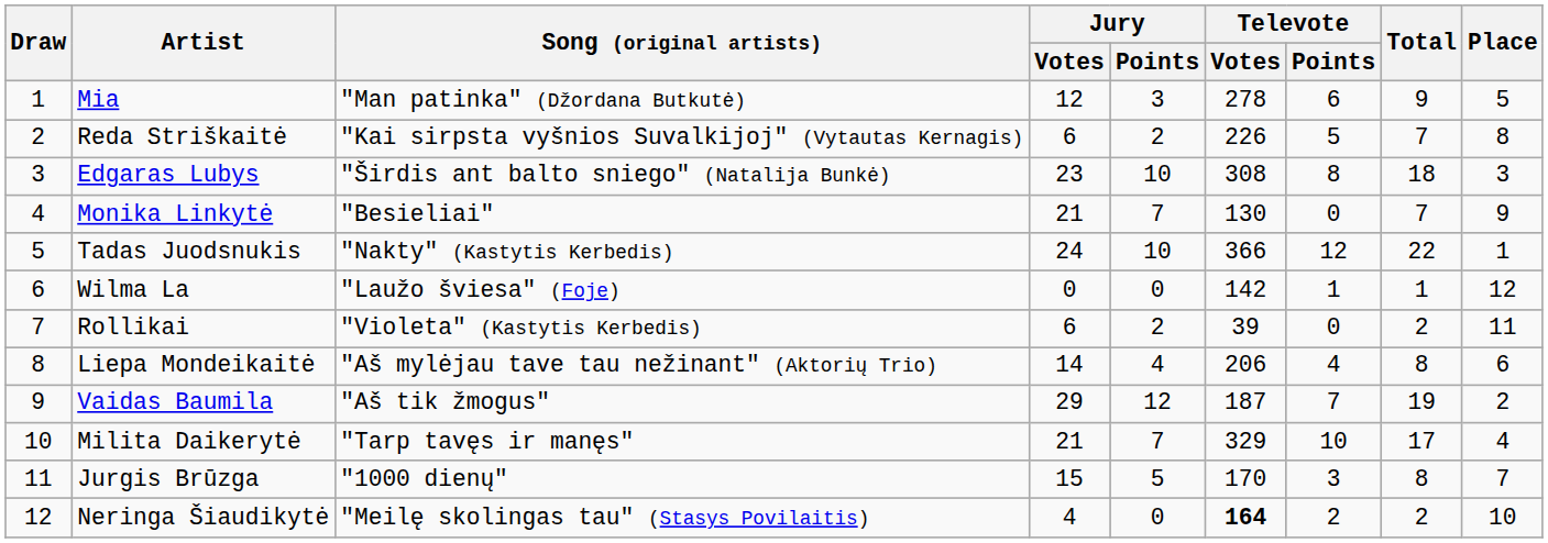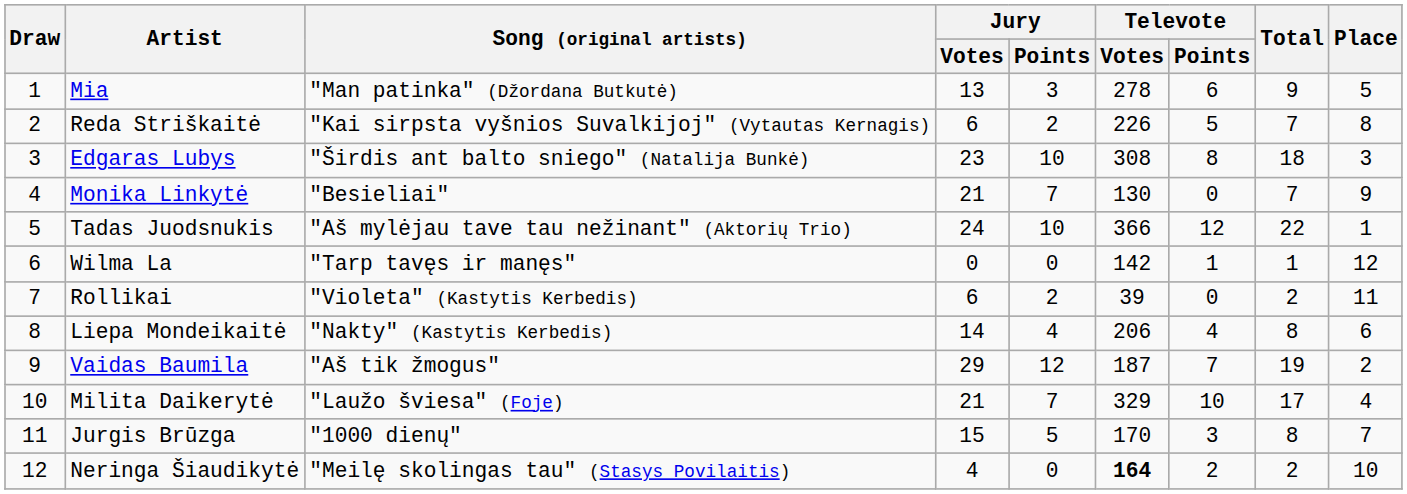 <table class="sortable wikitable" style="margin: 1em auto 1em auto; text-align:center;">
 <tr>
 <th rowspan="2">Draw</th>
 <th rowspan="2">Artist</th>
 <th rowspan="2">Song <small>(original artists)</small></th>
 <th colspan="2">Jury</th>
 <th colspan="2">Televote</th>
 <th rowspan="2">Total</th>
 <th rowspan="2">Place</th>
 </tr>
 <tr>
 <th>Votes</th>
 <th>Points</th>
 <th>Votes</th>
 <th>Points</th>
 </tr>
 <tr>
 <td>1</td>
 <td align="left"><a href='#'>Mia</a></td>
 <td align="left">"Man patinka" <small>(Džordana Butkutė)</small></td>
-<td>12</td>
+<td>13</td>
 <td>3</td>
 <td>278</td>
 <td>6</td>
 <td>9</td>
 <td>5</td>
 </tr>
 <tr>
 <td>2</td>
 <td align="left">Reda Striškaitė</td>
 <td align="left">"Kai sirpsta vyšnios Suvalkijoj" <small>(Vytautas Kernagis)</small></td>
 <td>6</td>
 <td>2</td>
 <td>226</td>
 <td>5</td>
 <td>7</td>
 <td>8</td>
 </tr>
 <tr>
 <td>3</td>
 <td align="left"><a href='#'>Edgaras Lubys</a></td>
 <td align="left">"Širdis ant balto sniego" <small>(Natalija Bunkė)</small></td>
 <td>23</td>
 <td>10</td>
 <td>308</td>
 <td>8</td>
 <td>18</td>
 <td>3</td>
 </tr>
 <tr>
 <td>4</td>
 <td align="left"><a href='#'>Monika Linkytė</a></td>
 <td align="left">"Besieliai"</td>
 <td>21</td>
 <td>7</td>
 <td>130</td>
 <td>0</td>
 <td>7</td>
 <td>9</td>
 </tr>
 <tr>
 <td>5</td>
 <td align="left">Tadas Juodsnukis</td>
-<td align="left">"Nakty" <small>(Kastytis Kerbedis)</small></td>
+<td align="left">"Aš mylėjau tave tau nežinant" <small>(Aktorių Trio)</small></td>
 <td>24</td>
 <td>10</td>
 <td>366</td>
 <td>12</td>
 <td>22</td>
 <td>1</td>
 </tr>
 <tr>
 <td>6</td>
 <td align="left">Wilma La</td>
-<td align="left">"Laužo šviesa" <small>(<a href='#'>Foje</a>)</small></td>
+<td align="left">"Tarp tavęs ir manęs"</td>
 <td>0</td>
 <td>0</td>
 <td>142</td>
 <td>1</td>
 <td>1</td>
 <td>12</td>
 </tr>
 <tr>
 <td>7</td>
 <td align="left">Rollikai</td>
 <td align="left">"Violeta" <small>(Kastytis Kerbedis)</small></td>
 <td>6</td>
 <td>2</td>
 <td>39</td>
 <td>0</td>
 <td>2</td>
 <td>11</td>
 </tr>
 <tr>
 <td>8</td>
 <td align="left">Liepa Mondeikaitė</td>
-<td align="left">"Aš mylėjau tave tau nežinant" <small>(Aktorių Trio)</small></td>
+<td align="left">"Nakty" <small>(Kastytis Kerbedis)</small></td>
 <td>14</td>
 <td>4</td>
 <td>206</td>
 <td>4</td>
 <td>8</td>
 <td>6</td>
 </tr>
 <tr>
 <td>9</td>
 <td align="left"><a href='#'>Vaidas Baumila</a></td>
 <td align="left">"Aš tik žmogus"</td>
 <td>29</td>
 <td>12</td>
 <td>187</td>
 <td>7</td>
 <td>19</td>
 <td>2</td>
 </tr>
 <tr>
 <td>10</td>
 <td align="left">Milita Daikerytė</td>
-<td align="left">"Tarp tavęs ir manęs"</td>
+<td align="left">"Laužo šviesa" <small>(<a href='#'>Foje</a>)</small></td>
 <td>21</td>
 <td>7</td>
 <td>329</td>
 <td>10</td>
 <td>17</td>
 <td>4</td>
 </tr>
 <tr>
 <td>11</td>
 <td align="left">Jurgis Brūzga</td>
 <td align="left">"1000 dienų"</td>
 <td>15</td>
 <td>5</td>
 <td>170</td>
 <td>3</td>
 <td>8</td>
 <td>7</td>
 </tr>
 <tr>
 <td>12</td>
 <td align="left">Neringa Šiaudikytė</td>
 <td align="left">"Meilę skolingas tau" <small>(<a href='#'>Stasys Povilaitis</a>)</small></td>
 <td>4</td>
 <td>0</td>
 <td><strong>164</strong></td>
 <td>2</td>
 <td>2</td>
 <td>10</td>
 </tr>
 </table>
